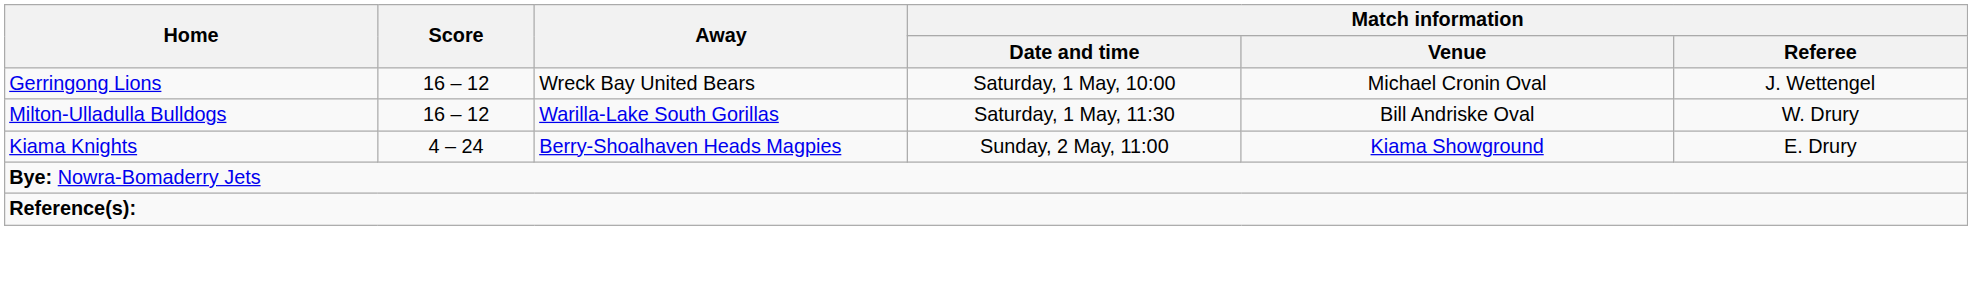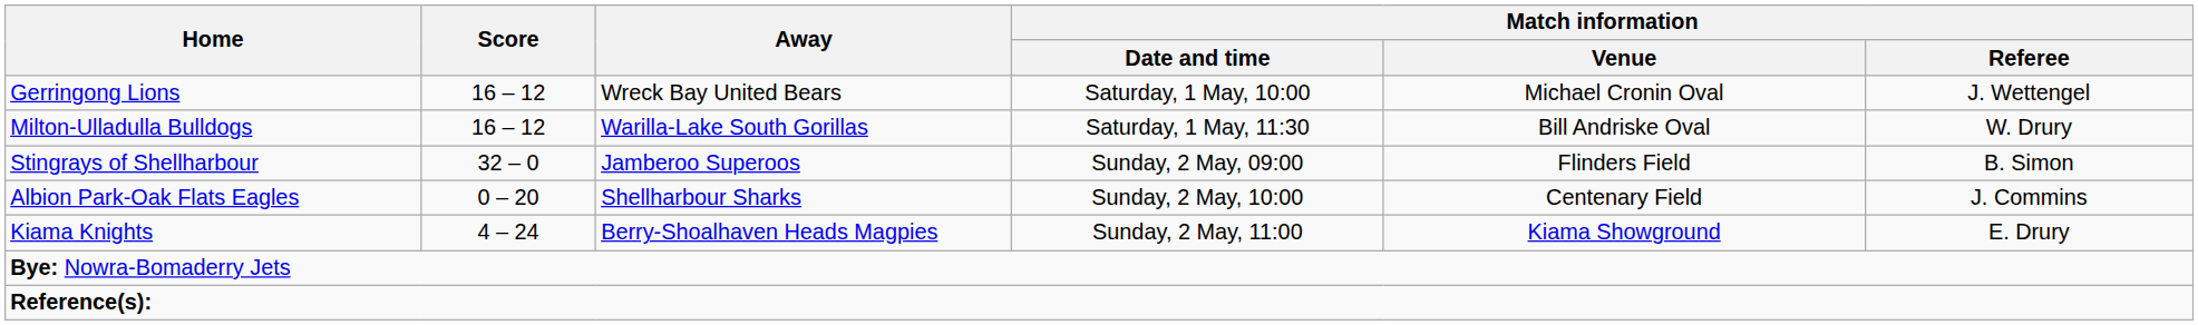 <table class="wikitable" width="100% text-align:center;">
 <tr>
 <th rowspan="2" width="19%">Home</th>
 <th rowspan="2" width="8%">Score</th>
 <th rowspan="2" width="19%">Away</th>
 <th colspan="3">Match information</th>
 </tr>
 <tr bgcolor="#CCCCCC">
 <th width="17%">Date and time</th>
 <th width="22%">Venue</th>
 <th>Referee</th>
 </tr>
 <tr>
 <td> <a href='#'>Gerringong Lions</a></td>
 <td style="text-align:center;">16 – 12</td>
 <td> Wreck Bay United Bears</td>
 <td style="text-align:center;">Saturday, 1 May, 10:00</td>
 <td style="text-align:center;">Michael Cronin Oval</td>
 <td style="text-align:center;">J. Wettengel</td>
 </tr>
 <tr>
 <td> <a href='#'>Milton-Ulladulla Bulldogs</a></td>
 <td style="text-align:center;">16 – 12</td>
 <td> <a href='#'>Warilla-Lake South Gorillas</a></td>
 <td style="text-align:center;">Saturday, 1 May, 11:30</td>
 <td style="text-align:center;">Bill Andriske Oval</td>
 <td style="text-align:center;">W. Drury</td>
 </tr>
 <tr>
+<td> <a href='#'>Stingrays of Shellharbour</a></td>
+<td style="text-align:center;">32 – 0</td>
+<td> <a href='#'>Jamberoo Superoos</a></td>
+<td style="text-align:center;">Sunday, 2 May, 09:00</td>
+<td style="text-align:center;">Flinders Field</td>
+<td style="text-align:center;">B. Simon</td>
+</tr>
+<tr>
+<td> <a href='#'>Albion Park-Oak Flats Eagles</a></td>
+<td style="text-align:center;">0 – 20</td>
+<td> <a href='#'>Shellharbour Sharks</a></td>
+<td style="text-align:center;">Sunday, 2 May, 10:00</td>
+<td style="text-align:center;">Centenary Field</td>
+<td style="text-align:center;">J. Commins</td>
+</tr>
+<tr>
 <td> <a href='#'>Kiama Knights</a></td>
 <td style="text-align:center;">4 – 24</td>
 <td> <a href='#'>Berry-Shoalhaven Heads Magpies</a></td>
 <td style="text-align:center;">Sunday, 2 May, 11:00</td>
 <td style="text-align:center;"><a href='#'>Kiama Showground</a></td>
 <td style="text-align:center;">E. Drury</td>
 </tr>
 <tr>
 <td colspan="6"><strong>Bye:</strong>  <a href='#'>Nowra-Bomaderry Jets</a></td>
 </tr>
 <tr>
 <td colspan="6"><strong>Reference(s):</strong> </td>
 </tr>
 </table>
